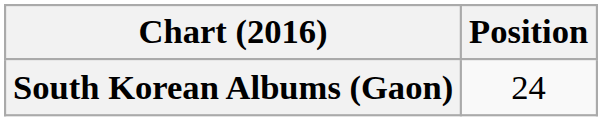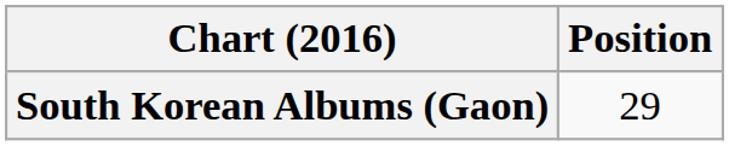 <table class="wikitable plainrowheaders" style="text-align:center">
 <tr>
 <th scope="col">Chart (2016)</th>
 <th scope="col">Position</th>
 </tr>
 <tr>
 <th scope="row">South Korean Albums (Gaon)</th>
-<td>24</td>
+<td>29</td>
 </tr>
 </table>
